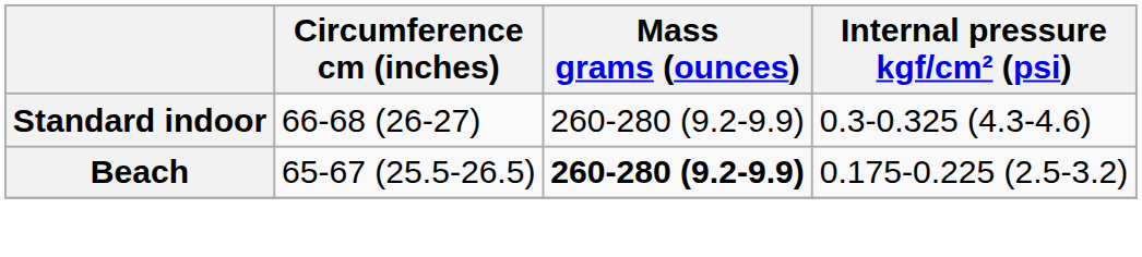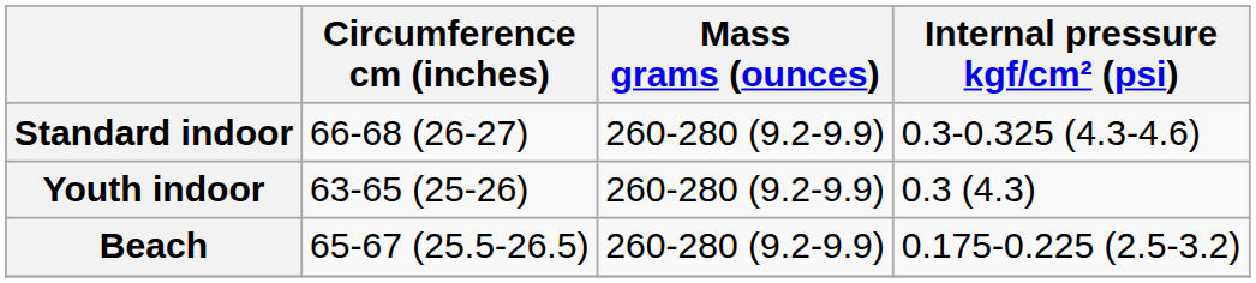 <table class="wikitable">
 <tr>
 <th></th>
 <th>Circumference<br>cm (inches)</th>
 <th>Mass<br><a href='#'>grams</a> (<a href='#'>ounces</a>)</th>
 <th>Internal pressure<br><a href='#'>kgf/cm²</a> (<a href='#'>psi</a>)</th>
 </tr>
 <tr>
 <th>Standard indoor</th>
 <td>66-68 (26-27)</td>
 <td>260-280 (9.2-9.9)</td>
 <td>0.3-0.325 (4.3-4.6)</td>
 </tr>
 <tr>
+<th>Youth indoor</th>
+<td>63-65 (25-26)</td>
+<td>260-280 (9.2-9.9)</td>
+<td>0.3 (4.3)</td>
+</tr>
+<tr>
 <th>Beach</th>
 <td>65-67 (25.5-26.5)</td>
-<td><strong>260-280 (9.2-9.9)</strong></td>
+<td>260-280 (9.2-9.9)</td>
 <td>0.175-0.225 (2.5-3.2)</td>
 </tr>
 <tr>
 </tr>
 </table>
